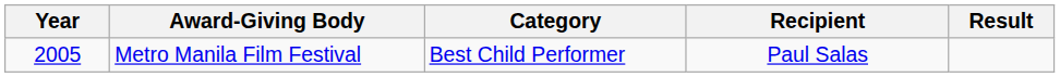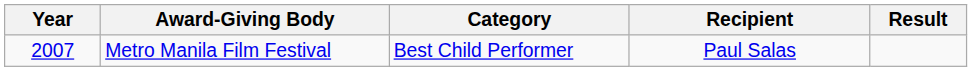 <table | width="90%" class="wikitable sortable">
 <tr>
 <th width="10%">Year</th>
 <th width="30%">Award-Giving Body</th>
 <th width="25%">Category</th>
 <th width="25%">Recipient</th>
 <th width="10%">Result</th>
 </tr>
 <tr>
-<td rowspan="1" align="center"><a href='#'>2005</a></td>
+<td rowspan="1" align="center"><a href='#'>2007</a></td>
 <td rowspan="1" align="left"><a href='#'>Metro Manila Film Festival</a></td>
 <td align="left"><a href='#'>Best Child Performer</a></td>
 <td align="center"><a href='#'>Paul Salas</a></td>
 <td></td>
 </tr>
 </table>
